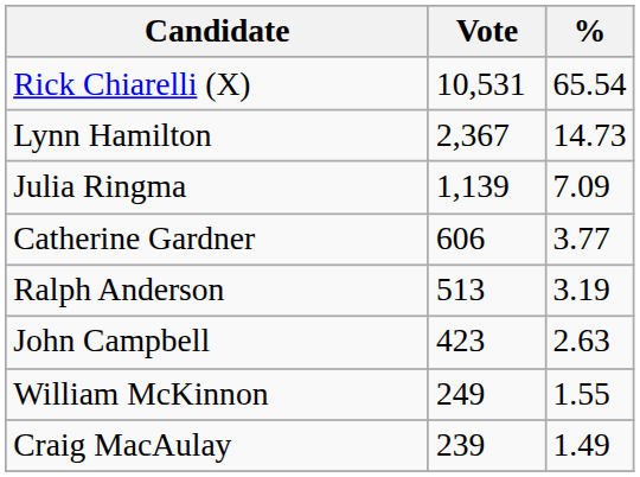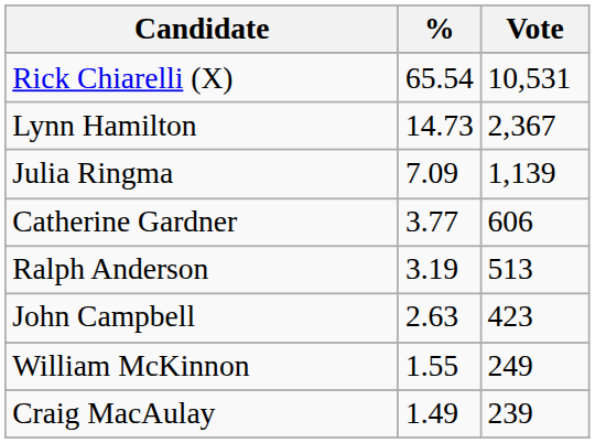 <table class="wikitable">
 <tr>
 <th bgcolor="#DDDDFF" width="200px">Candidate</th>
+<th bgcolor="#DDDDFF" width="30px">%</th>
 <th bgcolor="#DDDDFF" width="50px">Vote</th>
-<th bgcolor="#DDDDFF" width="30px">%</th>
 </tr>
 <tr>
 <td><a href='#'>Rick Chiarelli</a> (X)</td>
+<td>65.54</td>
 <td>10,531</td>
-<td>65.54</td>
 </tr>
 <tr>
 <td>Lynn Hamilton</td>
+<td>14.73</td>
 <td>2,367</td>
-<td>14.73</td>
 </tr>
 <tr>
 <td>Julia Ringma</td>
+<td>7.09</td>
 <td>1,139</td>
-<td>7.09</td>
 </tr>
 <tr>
 <td>Catherine Gardner</td>
+<td>3.77</td>
 <td>606</td>
-<td>3.77</td>
 </tr>
 <tr>
 <td>Ralph Anderson</td>
+<td>3.19</td>
 <td>513</td>
-<td>3.19</td>
 </tr>
 <tr>
 <td>John Campbell</td>
+<td>2.63</td>
 <td>423</td>
-<td>2.63</td>
 </tr>
 <tr>
 <td>William McKinnon</td>
+<td>1.55</td>
 <td>249</td>
-<td>1.55</td>
 </tr>
 <tr>
 <td>Craig MacAulay</td>
+<td>1.49</td>
 <td>239</td>
-<td>1.49</td>
 </tr>
 </table>
